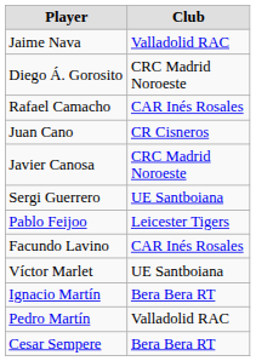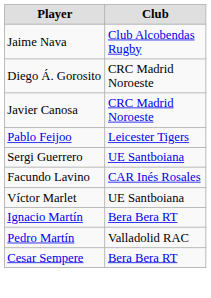 <table class="wikitable">
 <tr align="center" bgcolor="#dfdfdf">
 <td width="120"><strong>Player</strong></td>
 <td width="120"><strong>Club</strong></td>
 </tr>
 <tr align="left">
 <td>Jaime Nava</td>
-<td> <a href='#'>Valladolid RAC</a></td>
+<td> <a href='#'>Club Alcobendas Rugby</a></td>
 </tr>
 <tr align="left">
 <td>Diego Á. Gorosito</td>
 <td> CRC Madrid Noroeste</td>
 </tr>
 <tr align="left">
-<td>Rafael Camacho</td>
-<td> <a href='#'>CAR Inés Rosales</a></td>
-</tr>
-<tr align="left">
-<td>Juan Cano</td>
-<td> <a href='#'>CR Cisneros</a></td>
-</tr>
-<tr align="left">
 <td>Javier Canosa</td>
 <td> <a href='#'>CRC Madrid Noroeste</a></td>
 </tr>
 <tr align="left">
+<td><a href='#'>Pablo Feijoo</a></td>
+<td> <a href='#'>Leicester Tigers</a></td>
+</tr>
+<tr align="left">
 <td>Sergi Guerrero</td>
 <td> <a href='#'>UE Santboiana</a></td>
-</tr>
-<tr align="left">
-<td><a href='#'>Pablo Feijoo</a></td>
-<td> <a href='#'>Leicester Tigers</a></td>
 </tr>
 <tr align="left">
 <td>Facundo Lavino</td>
 <td> <a href='#'>CAR Inés Rosales</a></td>
 </tr>
 <tr align="left">
 <td>Víctor Marlet</td>
 <td> UE Santboiana</td>
 </tr>
 <tr align="left">
 <td><a href='#'>Ignacio Martín</a></td>
 <td> <a href='#'>Bera Bera RT</a></td>
 </tr>
 <tr align="left">
 <td><a href='#'>Pedro Martín</a></td>
 <td> Valladolid RAC</td>
 </tr>
 <tr align="left">
 <td><a href='#'>Cesar Sempere</a></td>
 <td> <a href='#'>Bera Bera RT</a></td>
 </tr>
 </table>
